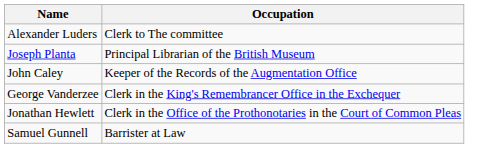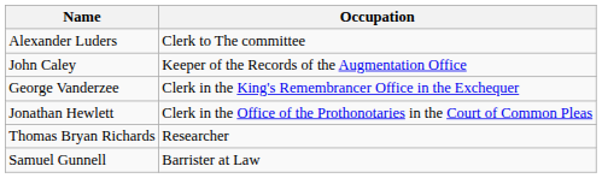 <table class="wikitable">
 <tr>
 <th>Name</th>
 <th>Occupation</th>
 </tr>
 <tr>
 <td>Alexander Luders</td>
 <td>Clerk to The committee</td>
-</tr>
-<tr>
-<td><a href='#'>Joseph Planta</a></td>
-<td>Principal Librarian of the <a href='#'>British Museum</a></td>
 </tr>
 <tr>
 <td>John Caley</td>
 <td>Keeper of the Records of the <a href='#'>Augmentation Office</a></td>
 </tr>
 <tr>
 <td>George Vanderzee</td>
 <td>Clerk in the <a href='#'>King's Remembrancer Office in the Exchequer</a></td>
 </tr>
 <tr>
 <td>Jonathan Hewlett</td>
 <td>Clerk in the <a href='#'>Office of the Prothonotaries</a> in the <a href='#'>Court of Common Pleas</a></td>
 </tr>
 <tr>
+<td>Thomas Bryan Richards</td>
+<td>Researcher</td>
+</tr>
+<tr>
 <td>Samuel Gunnell</td>
 <td>Barrister at Law</td>
 </tr>
 </table>
